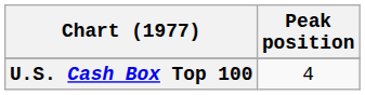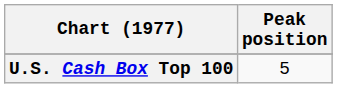 <table class="wikitable sortable plainrowheaders" style="text-align:center">
 <tr>
 <th>Chart (1977)</th>
 <th>Peak<br>position</th>
 </tr>
 <tr>
 </tr>
 <tr>
 </tr>
 <tr>
 </tr>
 <tr>
 <th scope="row">U.S. <a href='#'><em>Cash Box</em></a> Top 100</th>
-<td align="center">4</td>
+<td align="center">5</td>
 </tr>
 </table>
